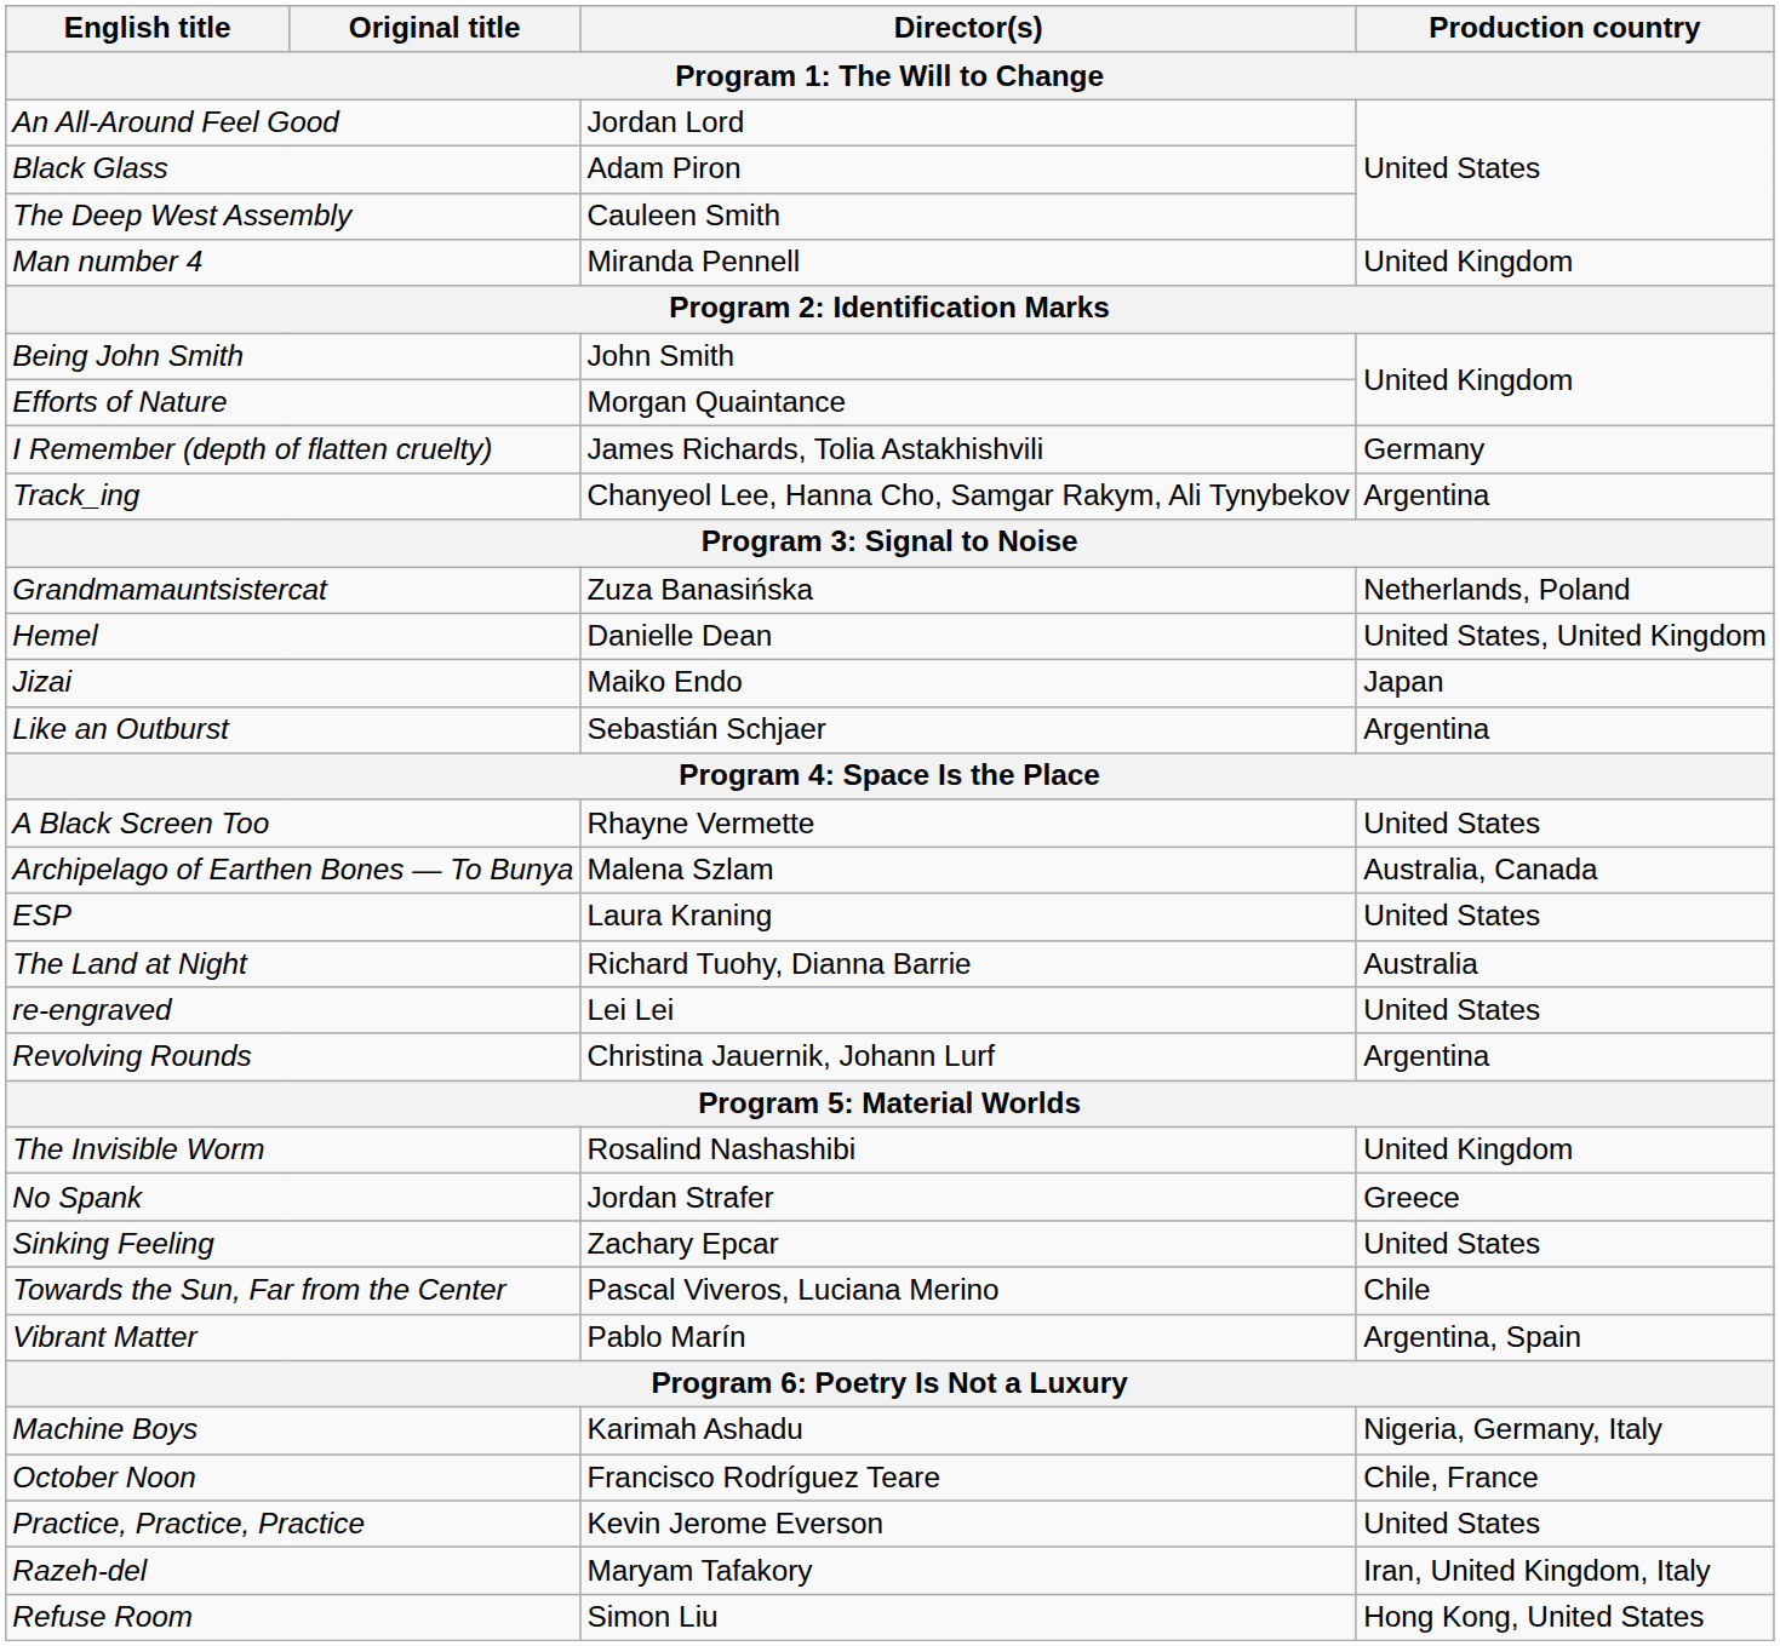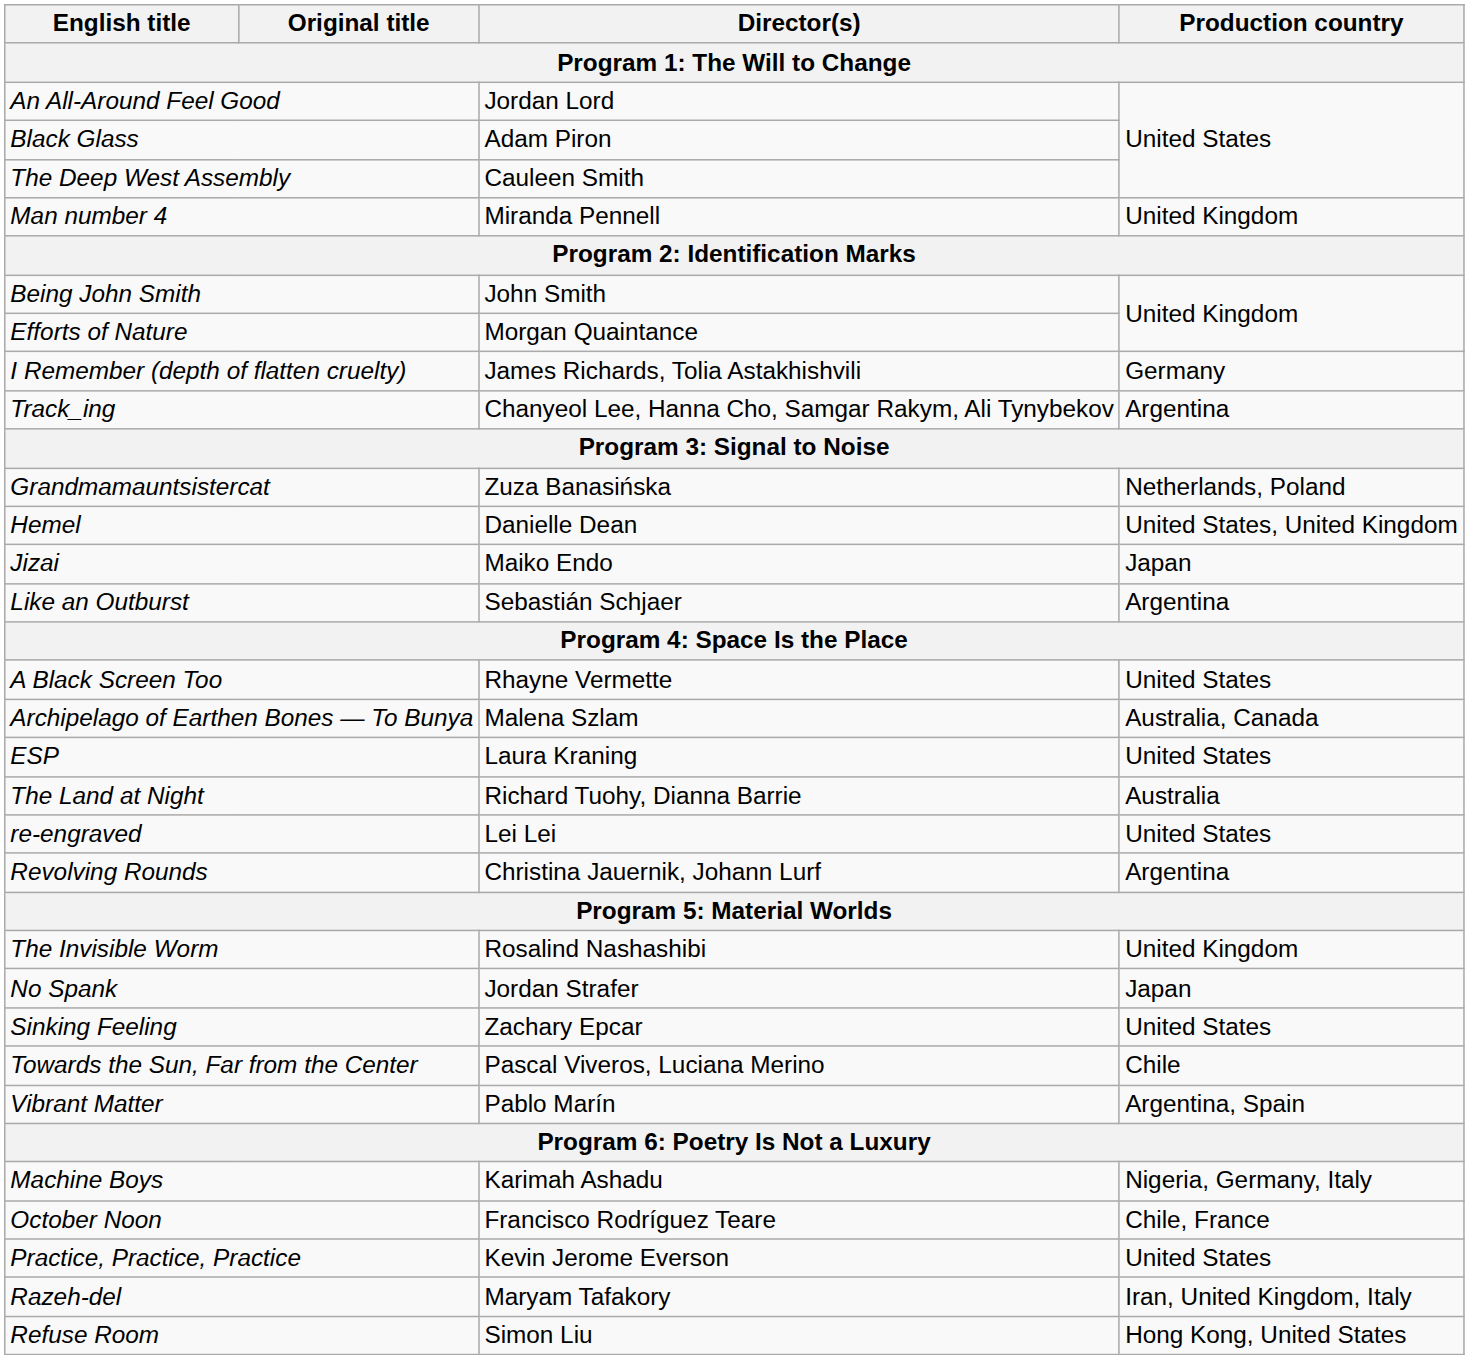 <table class="wikitable">
 <tr>
 <th>English title</th>
 <th>Original title</th>
 <th>Director(s)</th>
 <th>Production country</th>
 </tr>
 <tr>
 <th colspan="4">Program 1: The Will to Change</th>
 </tr>
 <tr>
 <td colspan="2"><em>An All-Around Feel Good</em></td>
 <td>Jordan Lord</td>
 <td rowspan="3">United States</td>
 </tr>
 <tr>
 <td colspan="2"><em>Black Glass</em></td>
 <td>Adam Piron</td>
 </tr>
 <tr>
 <td colspan="2"><em>The Deep West Assembly</em></td>
 <td>Cauleen Smith</td>
 </tr>
 <tr>
 <td colspan="2"><em>Man number 4</em></td>
 <td>Miranda Pennell</td>
 <td>United Kingdom</td>
 </tr>
 <tr>
 <th colspan="4">Program 2: Identification Marks</th>
 </tr>
 <tr>
 <td colspan="2"><em>Being John Smith</em></td>
 <td>John Smith</td>
 <td rowspan="2">United Kingdom</td>
 </tr>
 <tr>
 <td colspan="2"><em>Efforts of Nature</em></td>
 <td>Morgan Quaintance</td>
 </tr>
 <tr>
 <td colspan="2"><em>I Remember (depth of flatten cruelty)</em></td>
 <td>James Richards, Tolia Astakhishvili</td>
 <td>Germany</td>
 </tr>
 <tr>
 <td colspan="2"><em>Track_ing</em></td>
 <td>Chanyeol Lee, Hanna Cho, Samgar Rakym, Ali Tynybekov</td>
 <td>Argentina</td>
 </tr>
 <tr>
 <th colspan="4">Program 3: Signal to Noise</th>
 </tr>
 <tr>
 <td colspan="2"><em>Grandmamauntsistercat</em></td>
 <td>Zuza Banasińska</td>
 <td>Netherlands, Poland</td>
 </tr>
 <tr>
 <td colspan="2"><em>Hemel</em></td>
 <td>Danielle Dean</td>
 <td>United States, United Kingdom</td>
 </tr>
 <tr>
 <td colspan="2"><em>Jizai</em></td>
 <td>Maiko Endo</td>
 <td>Japan</td>
 </tr>
 <tr>
 <td colspan="2"><em>Like an Outburst</em></td>
 <td>Sebastián Schjaer</td>
 <td>Argentina</td>
 </tr>
 <tr>
 <th colspan="4">Program 4: Space Is the Place</th>
 </tr>
 <tr>
 <td colspan="2"><em>A Black Screen Too</em></td>
 <td>Rhayne Vermette</td>
 <td>United States</td>
 </tr>
 <tr>
 <td colspan="2"><em>Archipelago of Earthen Bones — To Bunya</em></td>
 <td>Malena Szlam</td>
 <td>Australia, Canada</td>
 </tr>
 <tr>
 <td colspan="2"><em>ESP</em></td>
 <td>Laura Kraning</td>
 <td>United States</td>
 </tr>
 <tr>
 <td colspan="2"><em>The Land at Night</em></td>
 <td>Richard Tuohy, Dianna Barrie</td>
 <td>Australia</td>
 </tr>
 <tr>
 <td colspan="2"><em>re-engraved</em></td>
 <td>Lei Lei</td>
 <td>United States</td>
 </tr>
 <tr>
 <td colspan="2"><em>Revolving Rounds</em></td>
 <td>Christina Jauernik, Johann Lurf</td>
 <td>Argentina</td>
 </tr>
 <tr>
 <th colspan="4">Program 5: Material Worlds</th>
 </tr>
 <tr>
 <td colspan="2"><em>The Invisible Worm</em></td>
 <td>Rosalind Nashashibi</td>
 <td>United Kingdom</td>
 </tr>
 <tr>
 <td colspan="2"><em>No Spank</em></td>
 <td>Jordan Strafer</td>
-<td>Greece</td>
+<td>Japan</td>
 </tr>
 <tr>
 <td colspan="2"><em>Sinking Feeling</em></td>
 <td>Zachary Epcar</td>
 <td>United States</td>
 </tr>
 <tr>
 <td colspan="2"><em>Towards the Sun, Far from the Center</em></td>
 <td>Pascal Viveros, Luciana Merino</td>
 <td>Chile</td>
 </tr>
 <tr>
 <td colspan="2"><em>Vibrant Matter</em></td>
 <td>Pablo Marín</td>
 <td>Argentina, Spain</td>
 </tr>
 <tr>
 <th colspan="4">Program 6: Poetry Is Not a Luxury</th>
 </tr>
 <tr>
 <td colspan="2"><em>Machine Boys</em></td>
 <td>Karimah Ashadu</td>
 <td>Nigeria, Germany, Italy</td>
 </tr>
 <tr>
 <td colspan="2"><em>October Noon</em></td>
 <td>Francisco Rodríguez Teare</td>
 <td>Chile, France</td>
 </tr>
 <tr>
 <td colspan="2"><em>Practice, Practice, Practice</em></td>
 <td>Kevin Jerome Everson</td>
 <td>United States</td>
 </tr>
 <tr>
 <td colspan="2"><em>Razeh-del</em></td>
 <td>Maryam Tafakory</td>
 <td>Iran, United Kingdom, Italy</td>
 </tr>
 <tr>
 <td colspan="2"><em>Refuse Room</em></td>
 <td>Simon Liu</td>
 <td>Hong Kong, United States</td>
 </tr>
 </table>
